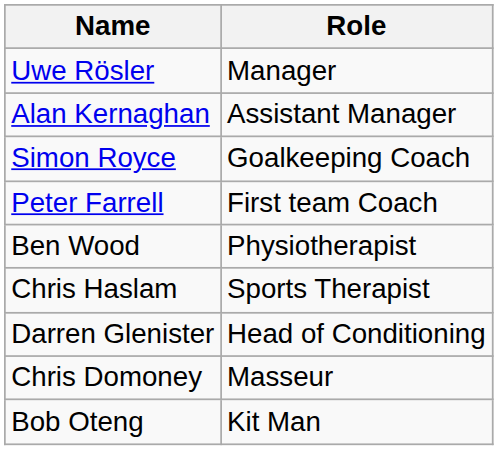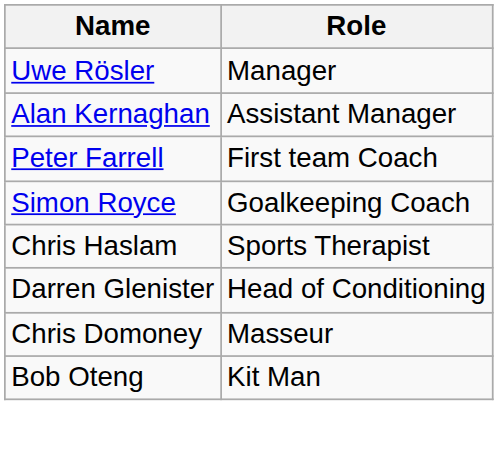 <table class="wikitable">
 <tr>
 <th>Name</th>
 <th>Role</th>
 </tr>
 <tr>
 <td> <a href='#'>Uwe Rösler</a></td>
 <td>Manager</td>
 </tr>
 <tr>
 <td> <a href='#'>Alan Kernaghan</a></td>
 <td>Assistant Manager</td>
 </tr>
 <tr>
-<td> <a href='#'>Simon Royce</a></td>
-<td>Goalkeeping Coach</td>
-</tr>
-<tr>
 <td> <a href='#'>Peter Farrell</a></td>
 <td>First team Coach</td>
 </tr>
 <tr>
-<td> Ben Wood</td>
-<td>Physiotherapist</td>
+<td> <a href='#'>Simon Royce</a></td>
+<td>Goalkeeping Coach</td>
 </tr>
 <tr>
 <td> Chris Haslam</td>
 <td>Sports Therapist</td>
 </tr>
 <tr>
 <td> Darren Glenister</td>
 <td>Head of Conditioning</td>
 </tr>
 <tr>
 <td> Chris Domoney</td>
 <td>Masseur</td>
 </tr>
 <tr>
 <td> Bob Oteng</td>
 <td>Kit Man</td>
 </tr>
 </table>
